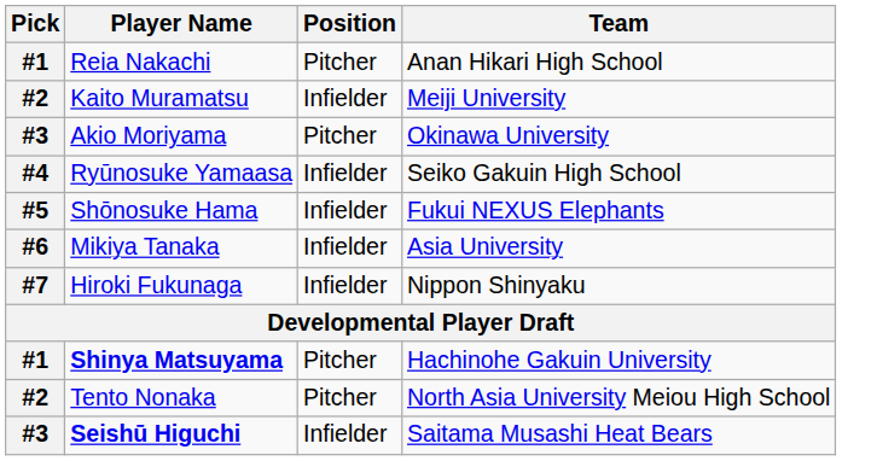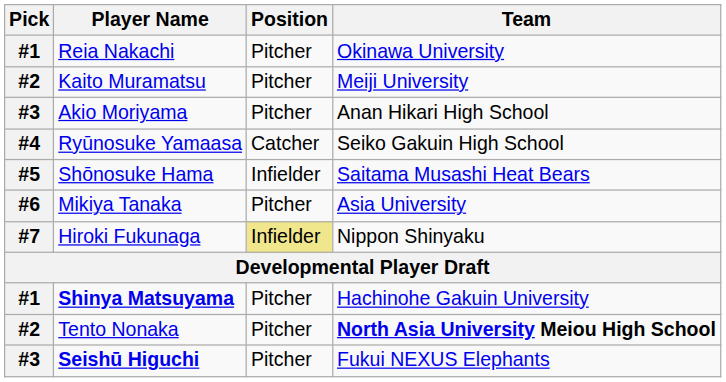 <table class="wikitable">
 <tr>
 <th>Pick</th>
 <th>Player Name</th>
 <th>Position</th>
 <th>Team</th>
 </tr>
 <tr>
 <th>#1</th>
 <td><a href='#'>Reia Nakachi</a></td>
 <td>Pitcher</td>
-<td>Anan Hikari High School</td>
+<td><a href='#'>Okinawa University</a></td>
 </tr>
 <tr>
 <th>#2</th>
 <td><a href='#'>Kaito Muramatsu</a></td>
-<td>Infielder</td>
+<td>Pitcher</td>
 <td><a href='#'>Meiji University</a></td>
 </tr>
 <tr>
 <th>#3</th>
 <td><a href='#'>Akio Moriyama</a></td>
 <td>Pitcher</td>
-<td><a href='#'>Okinawa University</a></td>
+<td>Anan Hikari High School</td>
 </tr>
 <tr>
 <th>#4</th>
 <td><a href='#'>Ryūnosuke Yamaasa</a></td>
-<td>Infielder</td>
+<td>Catcher</td>
 <td>Seiko Gakuin High School</td>
 </tr>
 <tr>
 <th>#5</th>
 <td><a href='#'>Shōnosuke Hama</a></td>
 <td>Infielder</td>
-<td><a href='#'>Fukui NEXUS Elephants</a></td>
+<td><a href='#'>Saitama Musashi Heat Bears</a></td>
 </tr>
 <tr>
 <th>#6</th>
 <td><a href='#'>Mikiya Tanaka</a></td>
-<td>Infielder</td>
+<td>Pitcher</td>
 <td><a href='#'>Asia University</a></td>
 </tr>
 <tr>
 <th>#7</th>
 <td><a href='#'>Hiroki Fukunaga</a></td>
-<td>Infielder</td>
+<td style="background: khaki;">Infielder</td>
 <td>Nippon Shinyaku</td>
 </tr>
 <tr>
 <th colspan="5">Developmental Player Draft</th>
 </tr>
 <tr>
 <th>#1</th>
 <td><strong><a href='#'>Shinya Matsuyama</a></strong></td>
 <td>Pitcher</td>
 <td><a href='#'>Hachinohe Gakuin University</a></td>
 </tr>
 <tr>
 <th>#2</th>
 <td><a href='#'>Tento Nonaka</a></td>
 <td>Pitcher</td>
-<td><a href='#'>North Asia University</a> Meiou High School</td>
+<td><strong><a href='#'>North Asia University</a> Meiou High School</strong></td>
 </tr>
 <tr>
 <th>#3</th>
 <td><strong><a href='#'>Seishū Higuchi</a></strong></td>
-<td>Infielder</td>
-<td><a href='#'>Saitama Musashi Heat Bears</a></td>
+<td>Pitcher</td>
+<td><a href='#'>Fukui NEXUS Elephants</a></td>
 </tr>
 </table>
